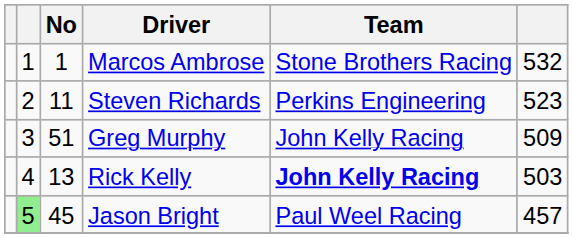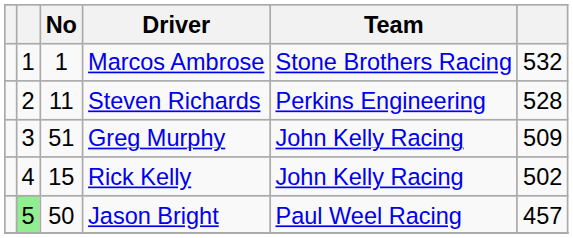 <table class="wikitable" style="font-size:87%;">
 <tr>
 <th></th>
 <th></th>
 <th>No</th>
 <th>Driver</th>
 <th>Team</th>
 <th></th>
 </tr>
 <tr>
 <td align="left"></td>
 <td align="center">1</td>
 <td align="center">1</td>
 <td> <a href='#'>Marcos Ambrose</a></td>
 <td><a href='#'>Stone Brothers Racing</a></td>
 <td align="left">532</td>
 </tr>
 <tr>
 <td align="left"></td>
 <td align="center">2</td>
 <td align="center">11</td>
 <td> <a href='#'>Steven Richards</a></td>
 <td><a href='#'>Perkins Engineering</a></td>
-<td align="left">523</td>
+<td align="left">528</td>
 </tr>
 <tr>
 <td align="left"></td>
 <td align="center">3</td>
 <td align="center">51</td>
 <td> <a href='#'>Greg Murphy</a></td>
 <td><a href='#'>John Kelly Racing</a></td>
 <td align="left">509</td>
 </tr>
 <tr>
 <td align="left"></td>
 <td align="center">4</td>
-<td align="center">13</td>
+<td align="center">15</td>
 <td> <a href='#'>Rick Kelly</a></td>
-<td><strong><a href='#'>John Kelly Racing</a></strong></td>
-<td align="left">503</td>
+<td><a href='#'>John Kelly Racing</a></td>
+<td align="left">502</td>
 </tr>
 <tr>
 <td align="left"></td>
 <td align="center" style="background: lightgreen;">5</td>
-<td align="center">45</td>
+<td align="center">50</td>
 <td> <a href='#'>Jason Bright</a></td>
 <td><a href='#'>Paul Weel Racing</a></td>
 <td align="left">457</td>
 </tr>
 <tr>
 </tr>
 </table>
